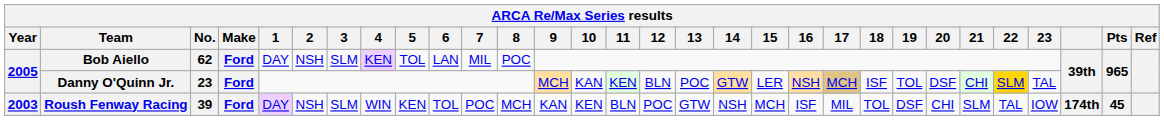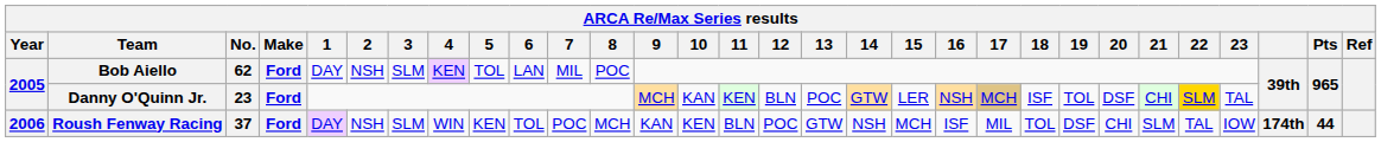 <table class="wikitable" style="text-align:center; font-size:75%">
 <tr>
 <th colspan=30><a href='#'>ARCA Re/Max Series</a> results</th>
 </tr>
 <tr>
 <th>Year</th>
 <th>Team</th>
 <th>No.</th>
 <th>Make</th>
 <th>1</th>
 <th>2</th>
 <th>3</th>
 <th>4</th>
 <th>5</th>
 <th>6</th>
 <th>7</th>
 <th>8</th>
 <th>9</th>
 <th>10</th>
 <th>11</th>
 <th>12</th>
 <th>13</th>
 <th>14</th>
 <th>15</th>
 <th>16</th>
 <th>17</th>
 <th>18</th>
 <th>19</th>
 <th>20</th>
 <th>21</th>
 <th>22</th>
 <th>23</th>
 <th></th>
 <th>Pts</th>
 <th>Ref</th>
 </tr>
 <tr>
 <th rowspan=2><a href='#'>2005</a></th>
 <th>Bob Aiello</th>
 <th>62</th>
 <th><a href='#'>Ford</a></th>
 <td><a href='#'>DAY</a></td>
 <td><a href='#'>NSH</a></td>
 <td><a href='#'>SLM</a></td>
 <td style="background:#EFCFFF;"><a href='#'>KEN</a><br></td>
 <td><a href='#'>TOL</a></td>
 <td><a href='#'>LAN</a></td>
 <td><a href='#'>MIL</a></td>
 <td><a href='#'>POC</a></td>
 <td colspan=15></td>
 <th rowspan=2>39th</th>
 <th rowspan=2>965</th>
 <th rowspan=2></th>
 </tr>
 <tr>
 <th>Danny O'Quinn Jr.</th>
 <th>23</th>
 <th><a href='#'>Ford</a></th>
 <td colspan=8></td>
 <td style="background:#FFDF9F;"><a href='#'>MCH</a><br></td>
 <td><a href='#'>KAN</a></td>
 <td style="background:#DFFFDF;"><a href='#'>KEN</a><br></td>
 <td><a href='#'>BLN</a></td>
 <td><a href='#'>POC</a></td>
 <td style="background:#FFDF9F;"><a href='#'>GTW</a><br></td>
 <td><a href='#'>LER</a></td>
 <td style="background:#FFDF9F;"><a href='#'>NSH</a><br></td>
 <td style="background:#DFC484;"><a href='#'>MCH</a><br></td>
 <td><a href='#'>ISF</a></td>
 <td><a href='#'>TOL</a></td>
 <td><a href='#'>DSF</a></td>
 <td style="background:#DFFFDF;"><a href='#'>CHI</a><br></td>
 <td style="background: gold;"><a href='#'>SLM</a></td>
 <td><a href='#'>TAL</a></td>
 </tr>
 <tr>
-<th><a href='#'>2003</a></th>
+<th><a href='#'>2006</a></th>
 <th><a href='#'>Roush Fenway Racing</a></th>
-<th>39</th>
+<th>37</th>
 <th><a href='#'>Ford</a></th>
 <td style="background:#EFCFFF;"><a href='#'>DAY</a><br></td>
 <td><a href='#'>NSH</a></td>
 <td><a href='#'>SLM</a></td>
 <td><a href='#'>WIN</a></td>
 <td><a href='#'>KEN</a></td>
 <td><a href='#'>TOL</a></td>
 <td><a href='#'>POC</a></td>
 <td><a href='#'>MCH</a></td>
 <td><a href='#'>KAN</a></td>
 <td><a href='#'>KEN</a></td>
 <td><a href='#'>BLN</a></td>
 <td><a href='#'>POC</a></td>
 <td><a href='#'>GTW</a></td>
 <td><a href='#'>NSH</a></td>
 <td><a href='#'>MCH</a></td>
 <td><a href='#'>ISF</a></td>
 <td><a href='#'>MIL</a></td>
 <td><a href='#'>TOL</a></td>
 <td><a href='#'>DSF</a></td>
 <td><a href='#'>CHI</a></td>
 <td><a href='#'>SLM</a></td>
 <td><a href='#'>TAL</a></td>
 <td><a href='#'>IOW</a></td>
 <th>174th</th>
-<th>45</th>
+<th>44</th>
 <th></th>
 </tr>
 </table>
